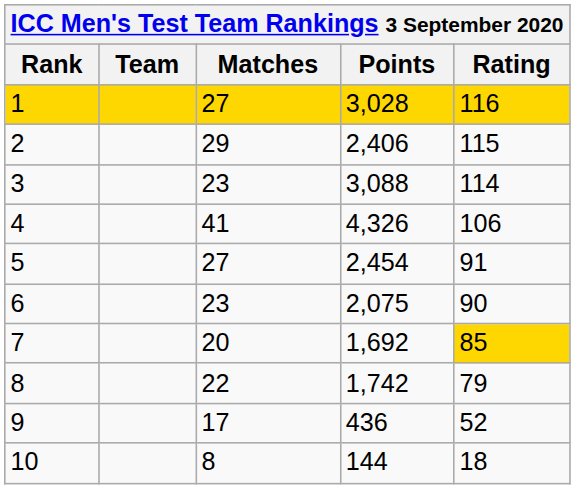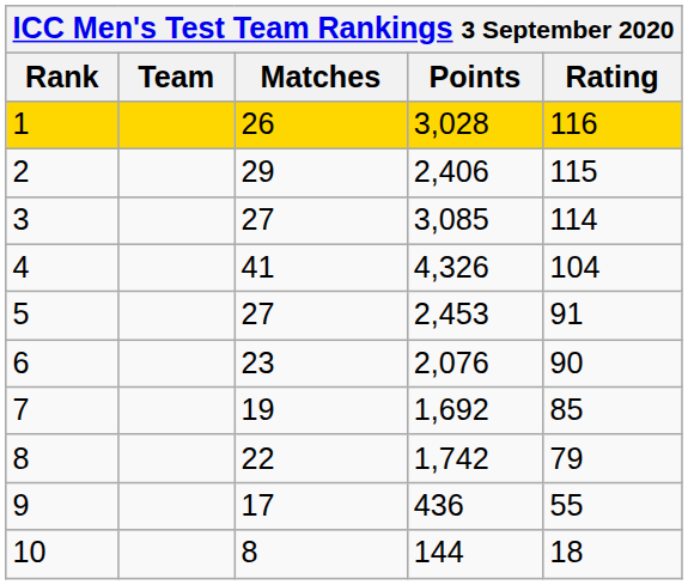 <table class="wikitable" style="white-space: nowrap;">
 <tr>
 <th colspan="5"><a href='#'>ICC Men's Test Team Rankings</a> <small>3 September 2020</small></th>
 </tr>
 <tr>
 <th>Rank</th>
 <th>Team</th>
 <th>Matches</th>
 <th>Points</th>
 <th>Rating</th>
 </tr>
 <tr style="background:gold">
 <td>1</td>
 <td style="text-align:left"></td>
-<td>27</td>
+<td>26</td>
 <td>3,028</td>
 <td>116</td>
 </tr>
 <tr>
 <td>2</td>
 <td style="text-align:left"></td>
 <td>29</td>
 <td>2,406</td>
 <td>115</td>
 </tr>
 <tr>
 <td>3</td>
 <td style="text-align:left"></td>
-<td>23</td>
-<td>3,088</td>
+<td>27</td>
+<td>3,085</td>
 <td>114</td>
 </tr>
 <tr>
 <td>4</td>
 <td style="text-align:left"></td>
 <td>41</td>
 <td>4,326</td>
-<td>106</td>
+<td>104</td>
 </tr>
 <tr>
 <td>5</td>
 <td style="text-align:left"></td>
 <td>27</td>
-<td>2,454</td>
+<td>2,453</td>
 <td>91</td>
 </tr>
 <tr>
 <td>6</td>
 <td style="text-align:left"></td>
 <td>23</td>
-<td>2,075</td>
+<td>2,076</td>
 <td>90</td>
 </tr>
 <tr>
 <td>7</td>
 <td style="text-align:left"></td>
-<td>20</td>
+<td>19</td>
 <td>1,692</td>
-<td style="background: gold;">85</td>
+<td>85</td>
 </tr>
 <tr>
 <td>8</td>
 <td style="text-align:left"></td>
 <td>22</td>
 <td>1,742</td>
 <td>79</td>
 </tr>
 <tr>
 <td>9</td>
 <td style="text-align:left"></td>
 <td>17</td>
 <td>436</td>
-<td>52</td>
+<td>55</td>
 </tr>
 <tr>
 <td>10</td>
 <td style="text-align:left"></td>
 <td>8</td>
 <td>144</td>
 <td>18</td>
 </tr>
 </table>
